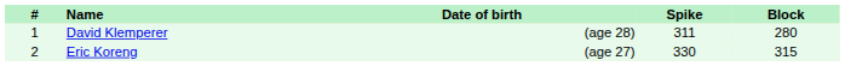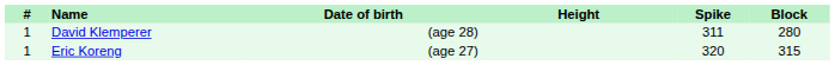 <table border=0 cellpadding=2 cellspacing=0  |- bgcolor=#FFECCE style="text-align:center; font-size:90%;" width=100%>
 <tr bgcolor=#BBF0C9>
 <th width=5%>#</th>
 <th width=22% align=left>Name</th>
 <th width=26%>Date of birth</th>
+<th width=22%>Height</th>
 <th width=8%>Spike</th>
 <th width=9%>Block</th>
 </tr>
 <tr bgcolor=#E7FAEC>
 <td>1</td>
 <td align=left><a href='#'>David Klemperer</a></td>
 <td align=right> (age 28)</td>
+<td></td>
 <td>311</td>
 <td>280</td>
 </tr>
 <tr bgcolor=#E7FAEC>
-<td>2</td>
+<td>1</td>
 <td align=left><a href='#'>Eric Koreng</a></td>
 <td align=right> (age 27)</td>
-<td>330</td>
+<td></td>
+<td>320</td>
 <td>315</td>
 </tr>
 </table>
